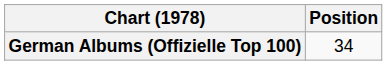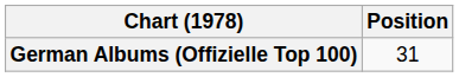 <table class="wikitable plainrowheaders" style="text-align:center">
 <tr>
 <th scope="col">Chart (1978)</th>
 <th scope="col">Position</th>
 </tr>
 <tr>
 <th scope="row">German Albums (Offizielle Top 100)</th>
-<td>34</td>
+<td>31</td>
 </tr>
 </table>
